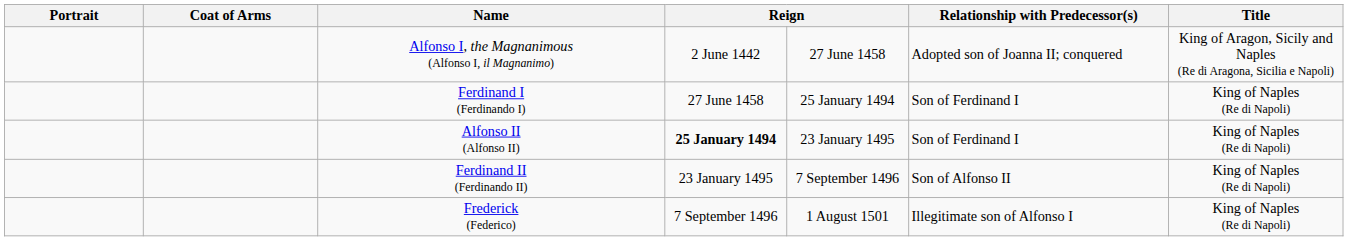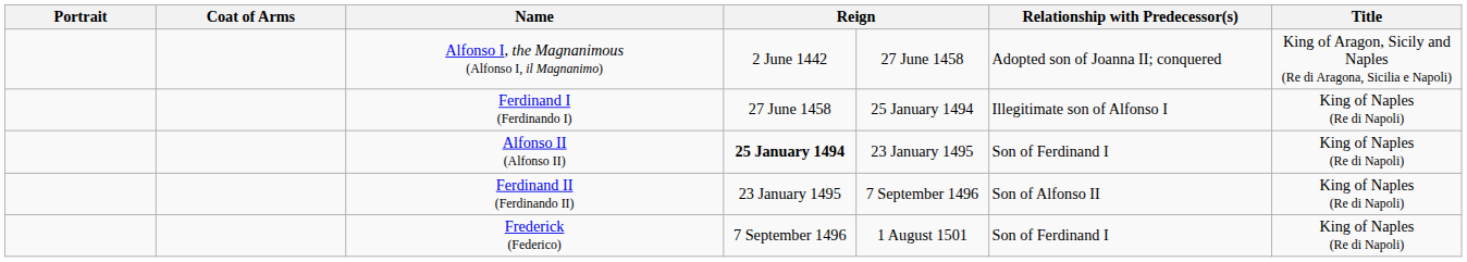 <table width=95% class="wikitable">
 <tr>
 <th width=8%>Portrait</th>
 <th width=10%>Coat of Arms</th>
 <th width=20%>Name</th>
 <th colspan=2 width=14%>Reign</th>
 <th width=15%>Relationship with Predecessor(s)</th>
 <th width=10%>Title</th>
 </tr>
 <tr>
 <td align="center"></td>
 <td align="center"></td>
 <td align="center"><a href='#'>Alfonso I</a>, <em>the Magnanimous</em><br><small>(Alfonso I, <em>il Magnanimo</em>)</small></td>
 <td align="center">2 June 1442</td>
 <td align="center">27 June 1458</td>
 <td>Adopted son of Joanna II; conquered</td>
 <td align="center">King of Aragon, Sicily and Naples<br><small>(Re di Aragona, Sicilia e Napoli)</small></td>
 </tr>
 <tr>
 <td align="center"></td>
 <td align="center"></td>
 <td align="center"><a href='#'>Ferdinand I</a><br><small>(Ferdinando I)</small></td>
 <td align="center">27 June 1458</td>
 <td align="center">25 January 1494</td>
-<td>Son of Ferdinand I</td>
+<td>Illegitimate son of Alfonso I</td>
 <td align="center">King of Naples<br><small>(Re di Napoli)</small></td>
 </tr>
 <tr>
 <td align="center"></td>
 <td align="center"></td>
 <td align="center"><a href='#'>Alfonso II</a><br><small>(Alfonso II)</small></td>
 <td align="center"><strong>25 January 1494</strong></td>
 <td align="center">23 January 1495</td>
 <td>Son of Ferdinand I</td>
 <td align="center">King of Naples<br><small>(Re di Napoli)</small></td>
 </tr>
 <tr>
 <td align="center"></td>
 <td align="center"></td>
 <td align="center"><a href='#'>Ferdinand II</a><br><small>(Ferdinando II)</small></td>
 <td align="center">23 January 1495</td>
 <td align="center">7 September 1496</td>
 <td>Son of Alfonso II</td>
 <td align="center">King of Naples<br><small>(Re di Napoli)</small></td>
 </tr>
 <tr>
 <td align="center"></td>
 <td align="center"></td>
 <td align="center"><a href='#'>Frederick</a><br><small>(Federico)</small></td>
 <td align="center">7 September 1496</td>
 <td align="center">1 August 1501</td>
-<td>Illegitimate son of Alfonso I</td>
+<td>Son of Ferdinand I</td>
 <td align="center">King of Naples<br><small>(Re di Napoli)</small></td>
 </tr>
 </table>
